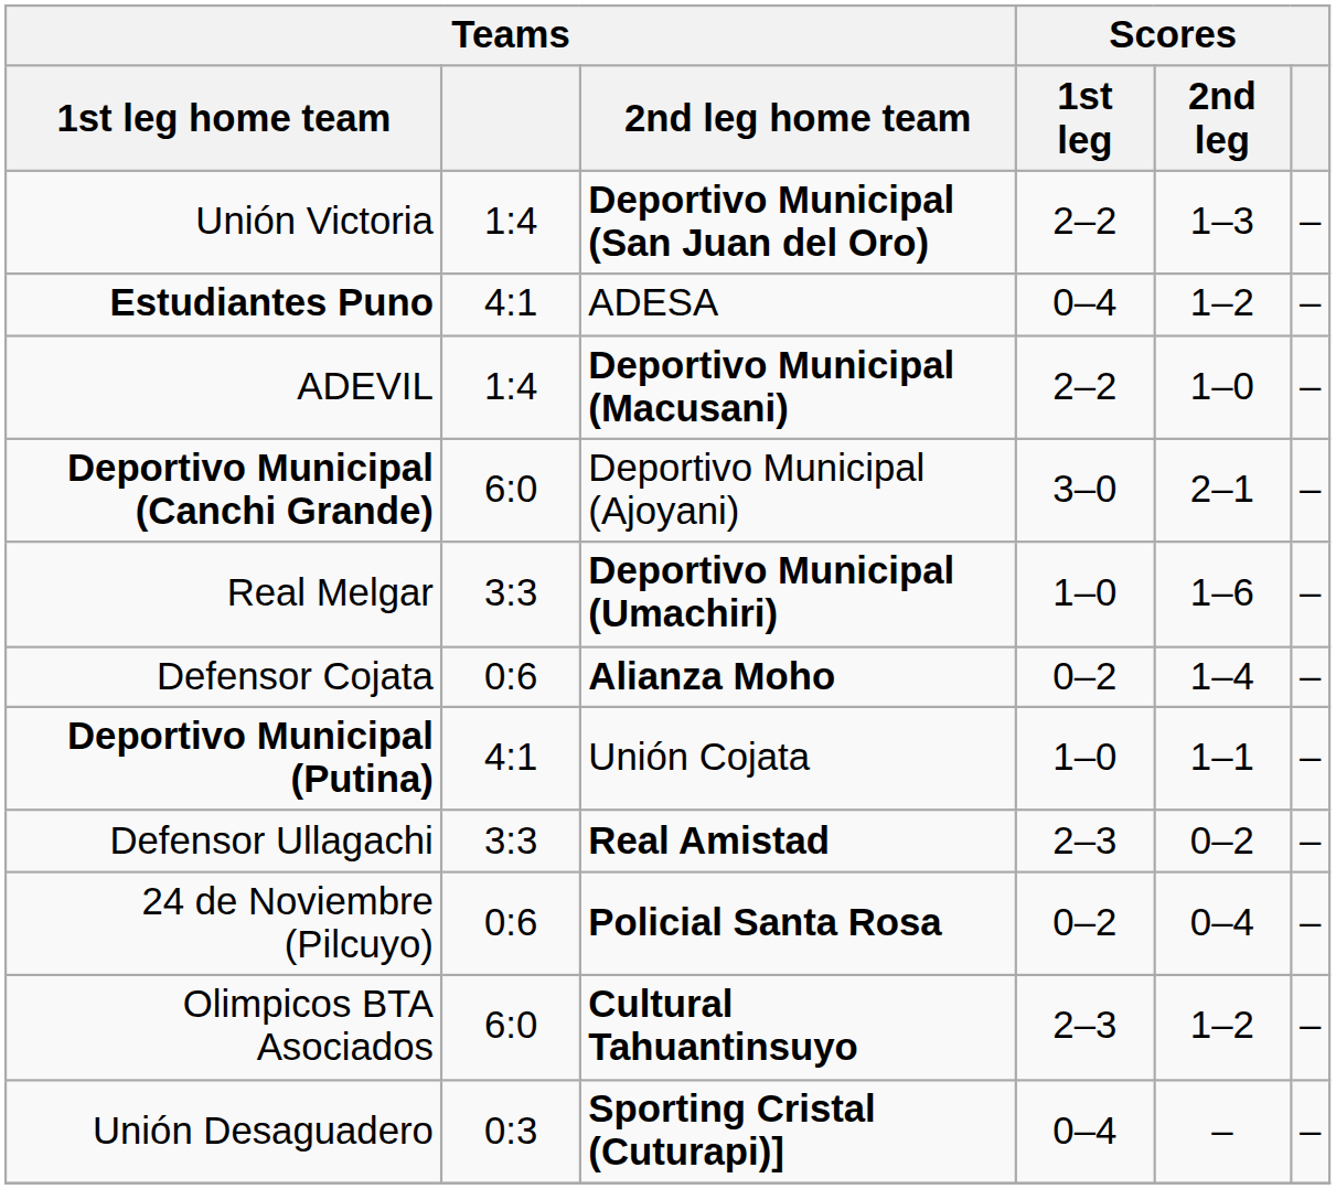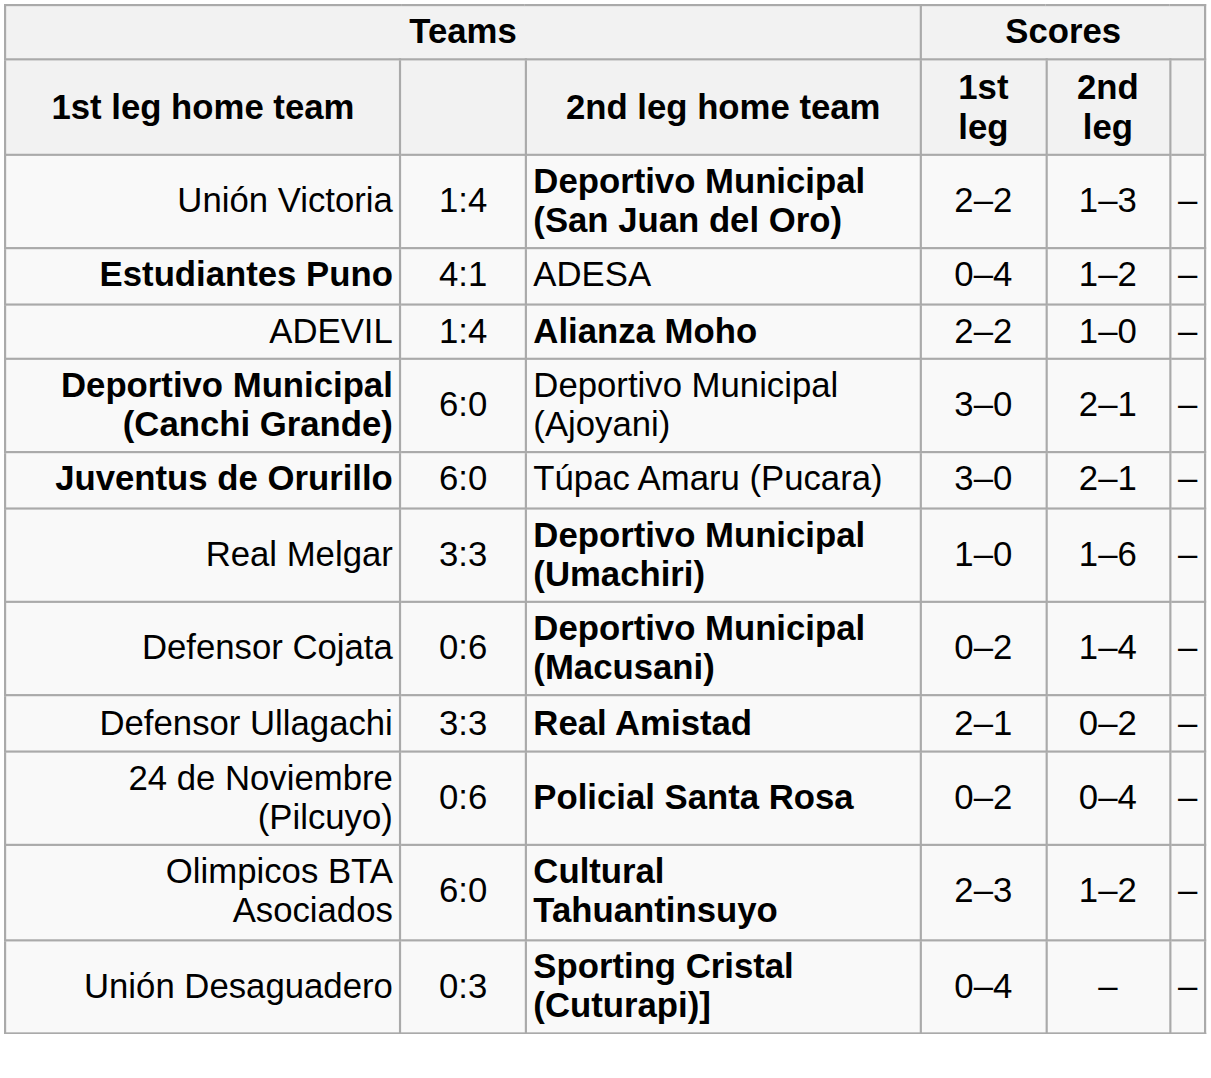 <table class="wikitable" style="text-align: center;">
 <tr>
 <th colspan=3>Teams</th>
 <th colspan=3>Scores</th>
 </tr>
 <tr>
 <th width="175">1st leg home team</th>
 <th width="50"></th>
 <th width="175">2nd leg home team</th>
 <th width="50">1st leg</th>
 <th width="50">2nd leg</th>
 <th></th>
 </tr>
 <tr>
 <td align=right>Unión Victoria</td>
 <td>1:4</td>
 <td align=left><strong>Deportivo Municipal (San Juan del Oro)</strong></td>
 <td>2–2</td>
 <td>1–3</td>
 <td>–</td>
 </tr>
 <tr>
 <td align=right><strong>Estudiantes Puno</strong></td>
 <td>4:1</td>
 <td align=left>ADESA</td>
 <td>0–4</td>
 <td>1–2</td>
 <td>–</td>
 </tr>
 <tr>
 <td align=right>ADEVIL</td>
 <td>1:4</td>
-<td align=left><strong>Deportivo Municipal (Macusani)</strong></td>
+<td align=left><strong>Alianza Moho</strong></td>
 <td>2–2</td>
 <td>1–0</td>
 <td>–</td>
 </tr>
 <tr>
 <td align=right><strong>Deportivo Municipal (Canchi Grande)</strong></td>
 <td>6:0</td>
 <td align=left>Deportivo Municipal (Ajoyani)</td>
+<td>3–0</td>
+<td>2–1</td>
+<td>–</td>
+</tr>
+<tr>
+<td align=right><strong>Juventus de Orurillo</strong></td>
+<td>6:0</td>
+<td align=left>Túpac Amaru (Pucara)</td>
 <td>3–0</td>
 <td>2–1</td>
 <td>–</td>
 </tr>
 <tr>
 <td align=right>Real Melgar</td>
 <td>3:3</td>
 <td align=left><strong>Deportivo Municipal (Umachiri)</strong></td>
 <td>1–0</td>
 <td>1–6</td>
 <td>–</td>
 </tr>
 <tr>
 <td align=right>Defensor Cojata</td>
 <td>0:6</td>
-<td align=left><strong>Alianza Moho</strong></td>
+<td align=left><strong>Deportivo Municipal (Macusani)</strong></td>
 <td>0–2</td>
 <td>1–4</td>
-<td>–</td>
-</tr>
-<tr>
-<td align=right><strong>Deportivo Municipal (Putina)</strong></td>
-<td>4:1</td>
-<td align=left>Unión Cojata</td>
-<td>1–0</td>
-<td>1–1</td>
 <td>–</td>
 </tr>
 <tr>
 <td align=right>Defensor Ullagachi</td>
 <td>3:3</td>
 <td align=left><strong>Real Amistad</strong></td>
-<td>2–3</td>
+<td>2–1</td>
 <td>0–2</td>
 <td>–</td>
 </tr>
 <tr>
 <td align=right>24 de Noviembre (Pilcuyo)</td>
 <td>0:6</td>
 <td align=left><strong>Policial Santa Rosa</strong></td>
 <td>0–2</td>
 <td>0–4</td>
 <td>–</td>
 </tr>
 <tr>
 <td align=right>Olimpicos BTA Asociados</td>
 <td>6:0</td>
 <td align=left><strong>Cultural Tahuantinsuyo</strong></td>
 <td>2–3</td>
 <td>1–2</td>
 <td>–</td>
 </tr>
 <tr>
 <td align=right>Unión Desaguadero</td>
 <td>0:3</td>
 <td align=left><strong>Sporting Cristal (Cuturapi)]</strong></td>
 <td>0–4</td>
 <td>–</td>
 <td>–</td>
 </tr>
 <tr>
 </tr>
 </table>
